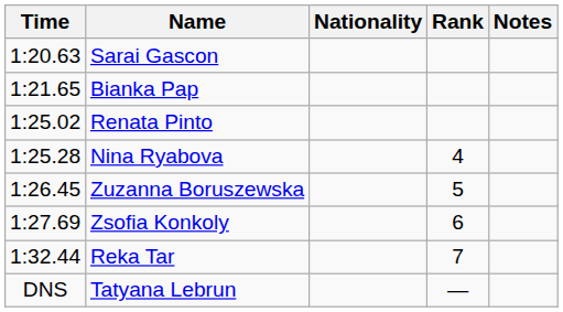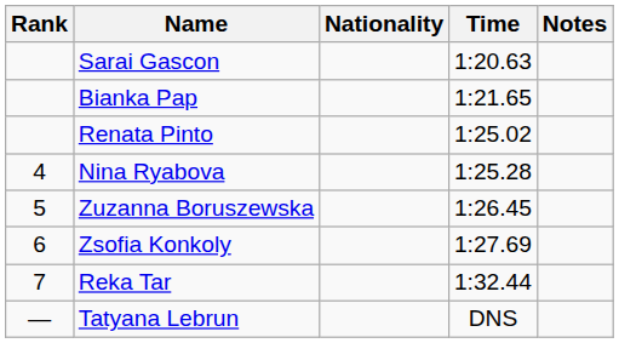 <table class="wikitable sortable" style="text-align:center">
 <tr>
-<th>Time</th>
+<th>Rank</th>
 <th>Name</th>
 <th>Nationality</th>
-<th>Rank</th>
+<th>Time</th>
 <th>Notes</th>
 </tr>
 <tr>
-<td>1:20.63</td>
+<td></td>
 <td align=left><a href='#'>Sarai Gascon</a></td>
 <td align=left></td>
-<td></td>
+<td>1:20.63</td>
 <td></td>
 </tr>
 <tr>
-<td>1:21.65</td>
+<td></td>
 <td align=left><a href='#'>Bianka Pap</a></td>
 <td align=left></td>
-<td></td>
+<td>1:21.65</td>
 <td></td>
 </tr>
 <tr>
-<td>1:25.02</td>
+<td></td>
 <td align=left><a href='#'>Renata Pinto</a></td>
 <td align=left></td>
-<td></td>
+<td>1:25.02</td>
 <td></td>
 </tr>
 <tr>
-<td>1:25.28</td>
+<td>4</td>
 <td align=left><a href='#'>Nina Ryabova</a></td>
 <td align=left></td>
-<td>4</td>
+<td>1:25.28</td>
 <td></td>
 </tr>
 <tr>
-<td>1:26.45</td>
+<td>5</td>
 <td align=left><a href='#'>Zuzanna Boruszewska</a></td>
 <td align=left></td>
-<td>5</td>
+<td>1:26.45</td>
 <td></td>
 </tr>
 <tr>
-<td>1:27.69</td>
+<td>6</td>
 <td align=left><a href='#'>Zsofia Konkoly</a></td>
 <td align=left></td>
-<td>6</td>
+<td>1:27.69</td>
 <td></td>
 </tr>
 <tr>
-<td>1:32.44</td>
+<td>7</td>
 <td align=left><a href='#'>Reka Tar</a></td>
 <td align=left></td>
-<td>7</td>
+<td>1:32.44</td>
 <td></td>
 </tr>
 <tr>
-<td>DNS</td>
+<td>—</td>
 <td align=left><a href='#'>Tatyana Lebrun</a></td>
 <td align=left></td>
-<td>—</td>
+<td>DNS</td>
 <td></td>
 </tr>
 </table>
